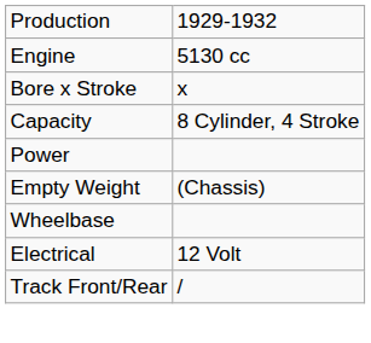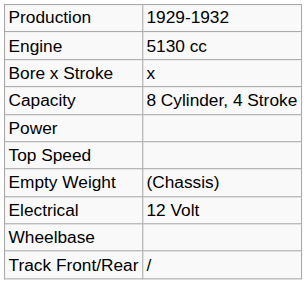 <table class="wikitable">
 <tr>
 <td>Production</td>
 <td>1929-1932</td>
 </tr>
 <tr>
 <td>Engine</td>
 <td>5130 cc</td>
 </tr>
 <tr>
 <td>Bore x Stroke</td>
 <td> x </td>
 </tr>
 <tr>
 <td>Capacity</td>
 <td>8 Cylinder, 4 Stroke</td>
 </tr>
 <tr>
 <td>Power</td>
 <td></td>
 </tr>
 <tr>
+<td>Top Speed</td>
+<td></td>
+</tr>
+<tr>
 <td>Empty Weight</td>
 <td> (Chassis)</td>
+</tr>
+<tr>
+<td>Electrical</td>
+<td>12 Volt</td>
 </tr>
 <tr>
 <td>Wheelbase</td>
 <td></td>
 </tr>
 <tr>
-<td>Electrical</td>
-<td>12 Volt</td>
-</tr>
-<tr>
 <td>Track Front/Rear</td>
 <td>  / </td>
 </tr>
 </table>
